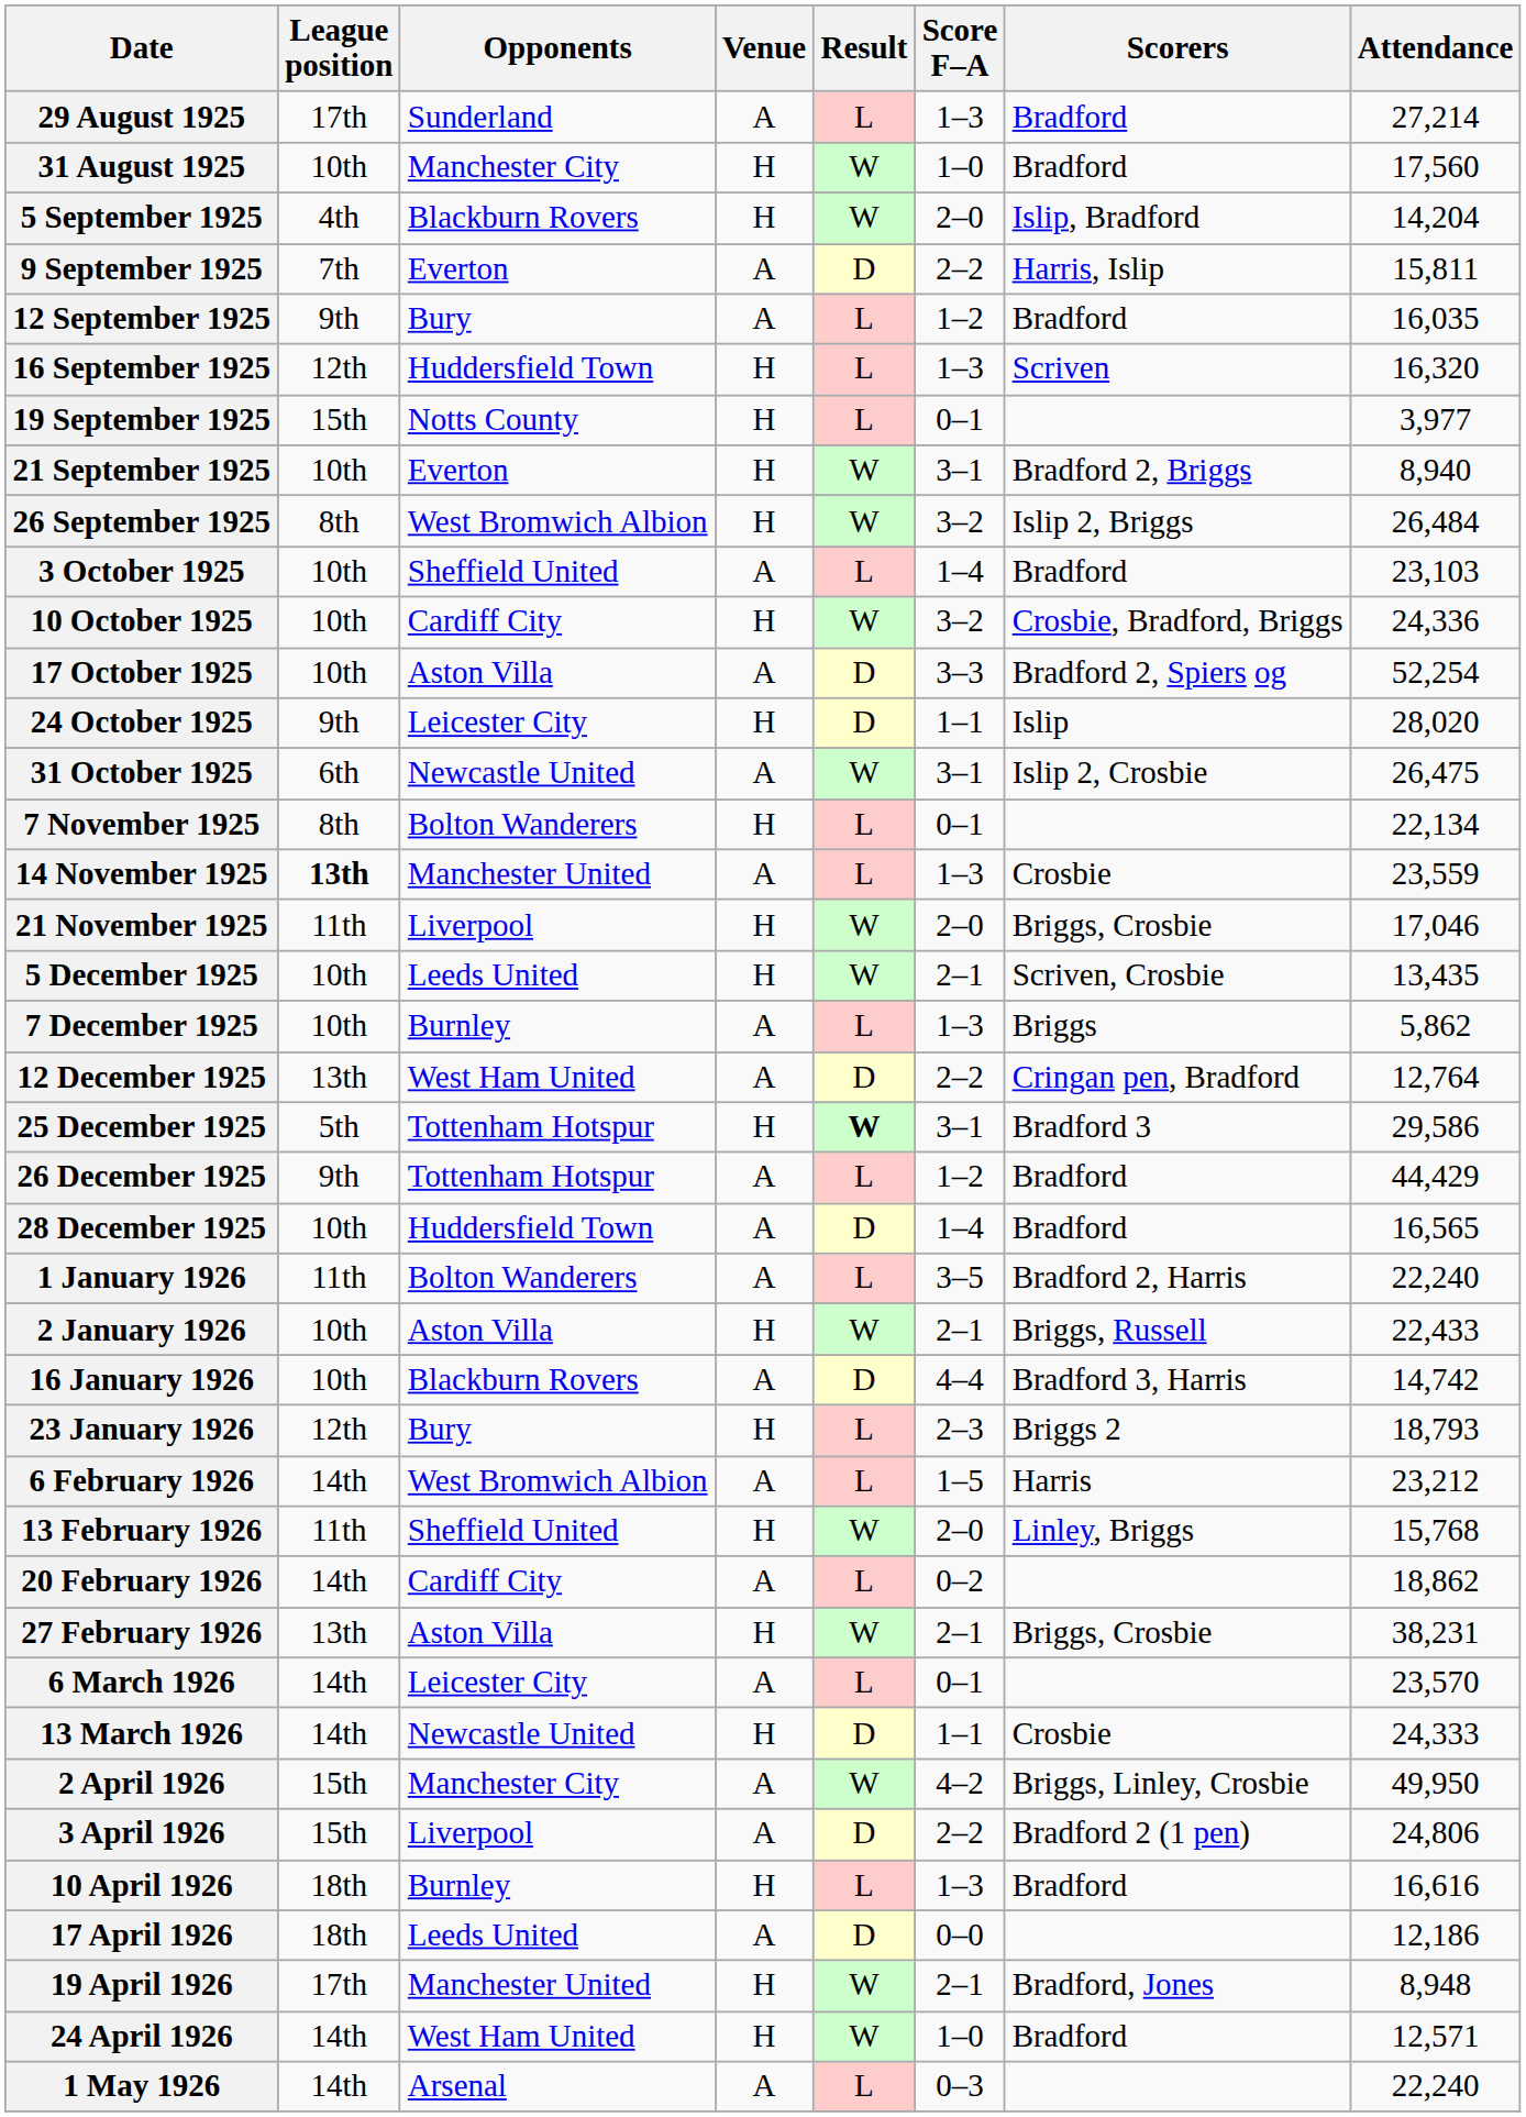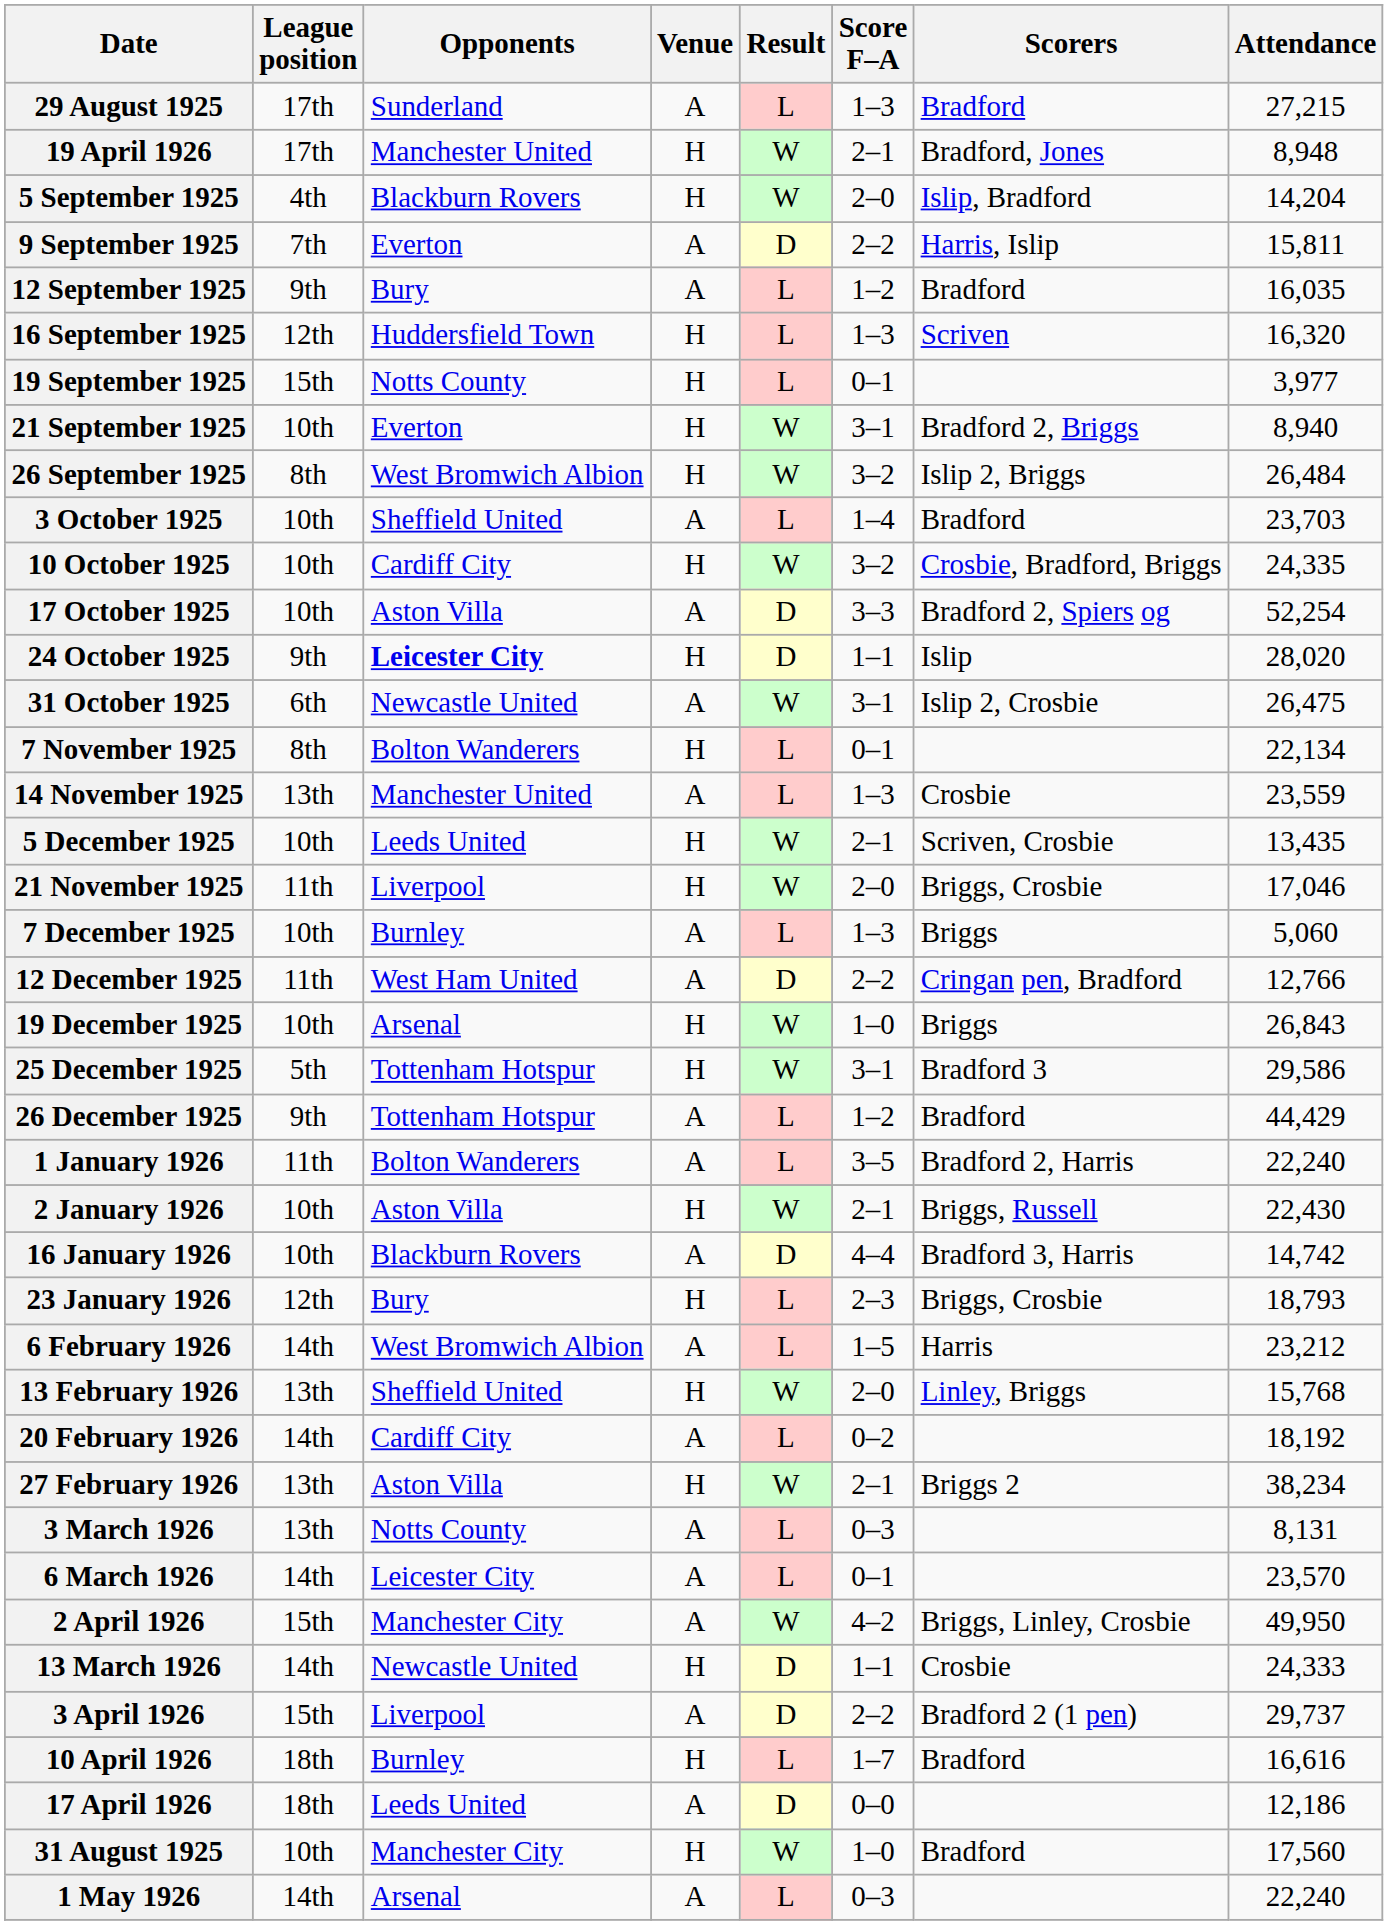 <table class="wikitable plainrowheaders" style="text-align:center">
 <tr>
 <th scope="col">Date</th>
 <th scope="col">League<br>position</th>
 <th scope="col">Opponents</th>
 <th scope="col">Venue</th>
 <th scope="col">Result</th>
 <th scope="col">Score<br>F–A</th>
 <th scope="col">Scorers</th>
 <th scope="col">Attendance</th>
 </tr>
 <tr>
 <th scope="row">29 August 1925</th>
 <td>17th</td>
 <td align="left"><a href='#'>Sunderland</a></td>
 <td>A</td>
 <td style=background:#fcc>L</td>
 <td>1–3</td>
 <td align="left"><a href='#'>Bradford</a></td>
-<td>27,214</td>
+<td>27,215</td>
 </tr>
 <tr>
-<th scope="row">31 August 1925</th>
-<td>10th</td>
-<td align="left"><a href='#'>Manchester City</a></td>
+<th scope="row">19 April 1926</th>
+<td>17th</td>
+<td align="left"><a href='#'>Manchester United</a></td>
 <td>H</td>
 <td style=background:#cfc>W</td>
-<td>1–0</td>
-<td align="left">Bradford</td>
-<td>17,560</td>
+<td>2–1</td>
+<td align="left">Bradford, <a href='#'>Jones</a></td>
+<td>8,948</td>
 </tr>
 <tr>
 <th scope="row">5 September 1925</th>
 <td>4th</td>
 <td align="left"><a href='#'>Blackburn Rovers</a></td>
 <td>H</td>
 <td style=background:#cfc>W</td>
 <td>2–0</td>
 <td align="left"><a href='#'>Islip</a>, Bradford</td>
 <td>14,204</td>
 </tr>
 <tr>
 <th scope="row">9 September 1925</th>
 <td>7th</td>
 <td align="left"><a href='#'>Everton</a></td>
 <td>A</td>
 <td style=background:#ffc>D</td>
 <td>2–2</td>
 <td align="left"><a href='#'>Harris</a>, Islip</td>
 <td>15,811</td>
 </tr>
 <tr>
 <th scope="row">12 September 1925</th>
 <td>9th</td>
 <td align="left"><a href='#'>Bury</a></td>
 <td>A</td>
 <td style=background:#fcc>L</td>
 <td>1–2</td>
 <td align="left">Bradford</td>
 <td>16,035</td>
 </tr>
 <tr>
 <th scope="row">16 September 1925</th>
 <td>12th</td>
 <td align="left"><a href='#'>Huddersfield Town</a></td>
 <td>H</td>
 <td style=background:#fcc>L</td>
 <td>1–3</td>
 <td align="left"><a href='#'>Scriven</a></td>
 <td>16,320</td>
 </tr>
 <tr>
 <th scope="row">19 September 1925</th>
 <td>15th</td>
 <td align="left"><a href='#'>Notts County</a></td>
 <td>H</td>
 <td style=background:#fcc>L</td>
 <td>0–1</td>
 <td></td>
 <td>3,977</td>
 </tr>
 <tr>
 <th scope="row">21 September 1925</th>
 <td>10th</td>
 <td align="left"><a href='#'>Everton</a></td>
 <td>H</td>
 <td style=background:#cfc>W</td>
 <td>3–1</td>
 <td align="left">Bradford 2, <a href='#'>Briggs</a></td>
 <td>8,940</td>
 </tr>
 <tr>
 <th scope="row">26 September 1925</th>
 <td>8th</td>
 <td align="left"><a href='#'>West Bromwich Albion</a></td>
 <td>H</td>
 <td style=background:#cfc>W</td>
 <td>3–2</td>
 <td align="left">Islip 2, Briggs</td>
 <td>26,484</td>
 </tr>
 <tr>
 <th scope="row">3 October 1925</th>
 <td>10th</td>
 <td align="left"><a href='#'>Sheffield United</a></td>
 <td>A</td>
 <td style=background:#fcc>L</td>
 <td>1–4</td>
 <td align="left">Bradford</td>
-<td>23,103</td>
+<td>23,703</td>
 </tr>
 <tr>
 <th scope="row">10 October 1925</th>
 <td>10th</td>
 <td align="left"><a href='#'>Cardiff City</a></td>
 <td>H</td>
 <td style=background:#cfc>W</td>
 <td>3–2</td>
 <td align="left"><a href='#'>Crosbie</a>, Bradford, Briggs</td>
-<td>24,336</td>
+<td>24,335</td>
 </tr>
 <tr>
 <th scope="row">17 October 1925</th>
 <td>10th</td>
 <td align="left"><a href='#'>Aston Villa</a></td>
 <td>A</td>
 <td style=background:#ffc>D</td>
 <td>3–3</td>
 <td align="left">Bradford 2, <a href='#'>Spiers</a> <a href='#'>og</a></td>
 <td>52,254</td>
 </tr>
 <tr>
 <th scope="row">24 October 1925</th>
 <td>9th</td>
-<td align="left"><a href='#'>Leicester City</a></td>
+<td align="left"><strong><a href='#'>Leicester City</a></strong></td>
 <td>H</td>
 <td style=background:#ffc>D</td>
 <td>1–1</td>
 <td align="left">Islip</td>
 <td>28,020</td>
 </tr>
 <tr>
 <th scope="row">31 October 1925</th>
 <td>6th</td>
 <td align="left"><a href='#'>Newcastle United</a></td>
 <td>A</td>
 <td style=background:#cfc>W</td>
 <td>3–1</td>
 <td align="left">Islip 2, Crosbie</td>
 <td>26,475</td>
 </tr>
 <tr>
 <th scope="row">7 November 1925</th>
 <td>8th</td>
 <td align="left"><a href='#'>Bolton Wanderers</a></td>
 <td>H</td>
 <td style=background:#fcc>L</td>
 <td>0–1</td>
 <td></td>
 <td>22,134</td>
 </tr>
 <tr>
 <th scope="row">14 November 1925</th>
-<td><strong>13th</strong></td>
+<td>13th</td>
 <td align="left"><a href='#'>Manchester United</a></td>
 <td>A</td>
 <td style=background:#fcc>L</td>
 <td>1–3</td>
 <td align="left">Crosbie</td>
 <td>23,559</td>
+</tr>
+<tr>
+<th scope="row">5 December 1925</th>
+<td>10th</td>
+<td align="left"><a href='#'>Leeds United</a></td>
+<td>H</td>
+<td style=background:#cfc>W</td>
+<td>2–1</td>
+<td align="left">Scriven, Crosbie</td>
+<td>13,435</td>
 </tr>
 <tr>
 <th scope="row">21 November 1925</th>
 <td>11th</td>
 <td align="left"><a href='#'>Liverpool</a></td>
 <td>H</td>
 <td style=background:#cfc>W</td>
 <td>2–0</td>
 <td align="left">Briggs, Crosbie</td>
 <td>17,046</td>
 </tr>
 <tr>
-<th scope="row">5 December 1925</th>
-<td>10th</td>
-<td align="left"><a href='#'>Leeds United</a></td>
-<td>H</td>
-<td style=background:#cfc>W</td>
-<td>2–1</td>
-<td align="left">Scriven, Crosbie</td>
-<td>13,435</td>
-</tr>
-<tr>
 <th scope="row">7 December 1925</th>
 <td>10th</td>
 <td align="left"><a href='#'>Burnley</a></td>
 <td>A</td>
 <td style=background:#fcc>L</td>
 <td>1–3</td>
 <td align="left">Briggs</td>
-<td>5,862</td>
+<td>5,060</td>
 </tr>
 <tr>
 <th scope="row">12 December 1925</th>
-<td>13th</td>
+<td>11th</td>
 <td align="left"><a href='#'>West Ham United</a></td>
 <td>A</td>
 <td style=background:#ffc>D</td>
 <td>2–2</td>
 <td align="left"><a href='#'>Cringan</a> <a href='#'>pen</a>, Bradford</td>
-<td>12,764</td>
+<td>12,766</td>
+</tr>
+<tr>
+<th scope="row">19 December 1925</th>
+<td>10th</td>
+<td align="left"><a href='#'>Arsenal</a></td>
+<td>H</td>
+<td style=background:#cfc>W</td>
+<td>1–0</td>
+<td align="left">Briggs</td>
+<td>26,843</td>
 </tr>
 <tr>
 <th scope="row">25 December 1925</th>
 <td>5th</td>
 <td align="left"><a href='#'>Tottenham Hotspur</a></td>
 <td>H</td>
-<td style=background:#cfc><strong>W</strong></td>
+<td style=background:#cfc>W</td>
 <td>3–1</td>
 <td align="left">Bradford 3</td>
 <td>29,586</td>
 </tr>
 <tr>
 <th scope="row">26 December 1925</th>
 <td>9th</td>
 <td align="left"><a href='#'>Tottenham Hotspur</a></td>
 <td>A</td>
 <td style=background:#fcc>L</td>
 <td>1–2</td>
 <td align="left">Bradford</td>
 <td>44,429</td>
-</tr>
-<tr>
-<th scope="row">28 December 1925</th>
-<td>10th</td>
-<td align="left"><a href='#'>Huddersfield Town</a></td>
-<td>A</td>
-<td style=background:#ffc>D</td>
-<td>1–4</td>
-<td align="left">Bradford</td>
-<td>16,565</td>
 </tr>
 <tr>
 <th scope="row">1 January 1926</th>
 <td>11th</td>
 <td align="left"><a href='#'>Bolton Wanderers</a></td>
 <td>A</td>
 <td style=background:#fcc>L</td>
 <td>3–5</td>
 <td align="left">Bradford 2, Harris</td>
 <td>22,240</td>
 </tr>
 <tr>
 <th scope="row">2 January 1926</th>
 <td>10th</td>
 <td align="left"><a href='#'>Aston Villa</a></td>
 <td>H</td>
 <td style=background:#cfc>W</td>
 <td>2–1</td>
 <td align="left">Briggs, <a href='#'>Russell</a></td>
-<td>22,433</td>
+<td>22,430</td>
 </tr>
 <tr>
 <th scope="row">16 January 1926</th>
 <td>10th</td>
 <td align="left"><a href='#'>Blackburn Rovers</a></td>
 <td>A</td>
 <td style=background:#ffc>D</td>
 <td>4–4</td>
 <td align="left">Bradford 3, Harris</td>
 <td>14,742</td>
 </tr>
 <tr>
 <th scope="row">23 January 1926</th>
 <td>12th</td>
 <td align="left"><a href='#'>Bury</a></td>
 <td>H</td>
 <td style=background:#fcc>L</td>
 <td>2–3</td>
-<td align="left">Briggs 2</td>
+<td align="left">Briggs, Crosbie</td>
 <td>18,793</td>
 </tr>
 <tr>
 <th scope="row">6 February 1926</th>
 <td>14th</td>
 <td align="left"><a href='#'>West Bromwich Albion</a></td>
 <td>A</td>
 <td style=background:#fcc>L</td>
 <td>1–5</td>
 <td align="left">Harris</td>
 <td>23,212</td>
 </tr>
 <tr>
 <th scope="row">13 February 1926</th>
-<td>11th</td>
+<td>13th</td>
 <td align="left"><a href='#'>Sheffield United</a></td>
 <td>H</td>
 <td style=background:#cfc>W</td>
 <td>2–0</td>
 <td align="left"><a href='#'>Linley</a>, Briggs</td>
 <td>15,768</td>
 </tr>
 <tr>
 <th scope="row">20 February 1926</th>
 <td>14th</td>
 <td align="left"><a href='#'>Cardiff City</a></td>
 <td>A</td>
 <td style=background:#fcc>L</td>
 <td>0–2</td>
 <td></td>
-<td>18,862</td>
+<td>18,192</td>
 </tr>
 <tr>
 <th scope="row">27 February 1926</th>
 <td>13th</td>
 <td align="left"><a href='#'>Aston Villa</a></td>
 <td>H</td>
 <td style=background:#cfc>W</td>
 <td>2–1</td>
-<td align="left">Briggs, Crosbie</td>
-<td>38,231</td>
+<td align="left">Briggs 2</td>
+<td>38,234</td>
+</tr>
+<tr>
+<th scope="row">3 March 1926</th>
+<td>13th</td>
+<td align="left"><a href='#'>Notts County</a></td>
+<td>A</td>
+<td style=background:#fcc>L</td>
+<td>0–3</td>
+<td></td>
+<td>8,131</td>
 </tr>
 <tr>
 <th scope="row">6 March 1926</th>
 <td>14th</td>
 <td align="left"><a href='#'>Leicester City</a></td>
 <td>A</td>
 <td style=background:#fcc>L</td>
 <td>0–1</td>
 <td></td>
 <td>23,570</td>
 </tr>
 <tr>
+<th scope="row">2 April 1926</th>
+<td>15th</td>
+<td align="left"><a href='#'>Manchester City</a></td>
+<td>A</td>
+<td style=background:#cfc>W</td>
+<td>4–2</td>
+<td align="left">Briggs, Linley, Crosbie</td>
+<td>49,950</td>
+</tr>
+<tr>
 <th scope="row">13 March 1926</th>
 <td>14th</td>
 <td align="left"><a href='#'>Newcastle United</a></td>
 <td>H</td>
 <td style=background:#ffc>D</td>
 <td>1–1</td>
 <td align="left">Crosbie</td>
 <td>24,333</td>
 </tr>
 <tr>
-<th scope="row">2 April 1926</th>
-<td>15th</td>
-<td align="left"><a href='#'>Manchester City</a></td>
-<td>A</td>
-<td style=background:#cfc>W</td>
-<td>4–2</td>
-<td align="left">Briggs, Linley, Crosbie</td>
-<td>49,950</td>
-</tr>
-<tr>
 <th scope="row">3 April 1926</th>
 <td>15th</td>
 <td align="left"><a href='#'>Liverpool</a></td>
 <td>A</td>
 <td style=background:#ffc>D</td>
 <td>2–2</td>
 <td align="left">Bradford 2 (1 <a href='#'>pen</a>)</td>
-<td>24,806</td>
+<td>29,737</td>
 </tr>
 <tr>
 <th scope="row">10 April 1926</th>
 <td>18th</td>
 <td align="left"><a href='#'>Burnley</a></td>
 <td>H</td>
 <td style=background:#fcc>L</td>
-<td>1–3</td>
+<td>1–7</td>
 <td align="left">Bradford</td>
 <td>16,616</td>
 </tr>
 <tr>
 <th scope="row">17 April 1926</th>
 <td>18th</td>
 <td align="left"><a href='#'>Leeds United</a></td>
 <td>A</td>
 <td style=background:#ffc>D</td>
 <td>0–0</td>
 <td></td>
 <td>12,186</td>
 </tr>
 <tr>
-<th scope="row">19 April 1926</th>
-<td>17th</td>
-<td align="left"><a href='#'>Manchester United</a></td>
-<td>H</td>
-<td style=background:#cfc>W</td>
-<td>2–1</td>
-<td align="left">Bradford, <a href='#'>Jones</a></td>
-<td>8,948</td>
-</tr>
-<tr>
-<th scope="row">24 April 1926</th>
-<td>14th</td>
-<td align="left"><a href='#'>West Ham United</a></td>
+<th scope="row">31 August 1925</th>
+<td>10th</td>
+<td align="left"><a href='#'>Manchester City</a></td>
 <td>H</td>
 <td style=background:#cfc>W</td>
 <td>1–0</td>
 <td align="left">Bradford</td>
-<td>12,571</td>
+<td>17,560</td>
 </tr>
 <tr>
 <th scope="row">1 May 1926</th>
 <td>14th</td>
 <td align="left"><a href='#'>Arsenal</a></td>
 <td>A</td>
 <td style=background:#fcc>L</td>
 <td>0–3</td>
 <td></td>
 <td>22,240</td>
 </tr>
 </table>
